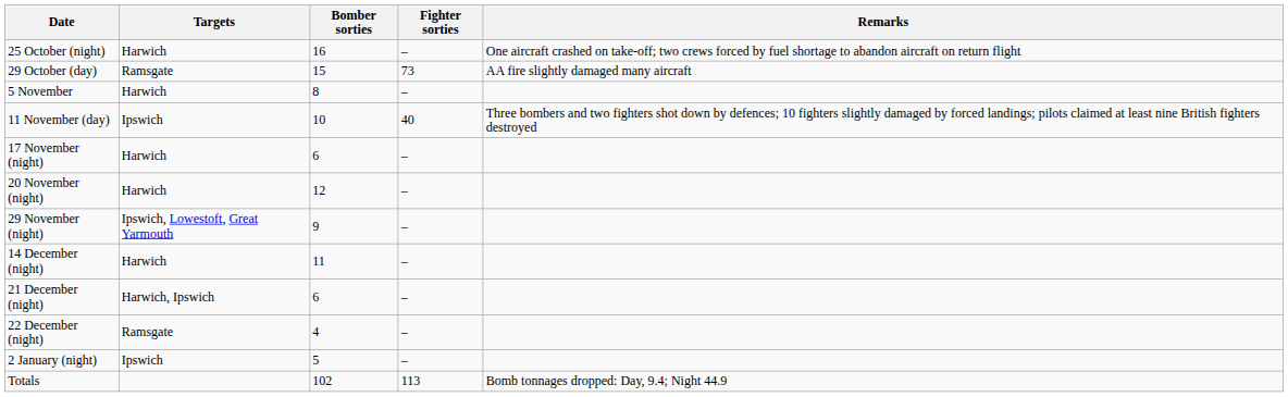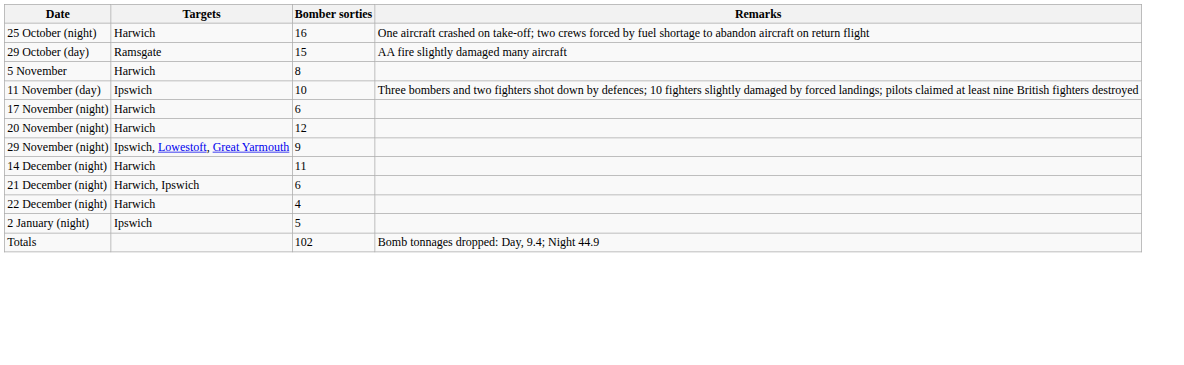 <table class="wikitable">
 <tr>
 <th>Date</th>
 <th>Targets</th>
 <th>Bomber sorties</th>
-<th>Fighter sorties</th>
 <th>Remarks</th>
 </tr>
 <tr>
 <td>25 October (night)</td>
 <td>Harwich</td>
 <td>16</td>
-<td>–</td>
 <td>One aircraft crashed on take-off; two crews forced by fuel shortage to abandon aircraft on return flight</td>
 </tr>
 <tr>
 <td>29 October (day)</td>
 <td>Ramsgate</td>
 <td>15</td>
-<td>73</td>
 <td>AA fire slightly damaged many aircraft</td>
 </tr>
 <tr>
 <td>5 November</td>
 <td>Harwich</td>
 <td>8</td>
-<td>–</td>
 <td></td>
 </tr>
 <tr>
 <td>11 November (day)</td>
 <td>Ipswich</td>
 <td>10</td>
-<td>40</td>
 <td>Three bombers and two fighters shot down by defences; 10 fighters slightly damaged by forced landings; pilots claimed at least nine British fighters destroyed</td>
 </tr>
 <tr>
 <td>17 November (night)</td>
 <td>Harwich</td>
 <td>6</td>
-<td>–</td>
 <td></td>
 </tr>
 <tr>
 <td>20 November (night)</td>
 <td>Harwich</td>
 <td>12</td>
-<td>–</td>
 <td></td>
 </tr>
 <tr>
 <td>29 November (night)</td>
 <td>Ipswich, <a href='#'>Lowestoft</a>, <a href='#'>Great Yarmouth</a></td>
 <td>9</td>
-<td>–</td>
 <td></td>
 </tr>
 <tr>
 <td>14 December (night)</td>
 <td>Harwich</td>
 <td>11</td>
-<td>–</td>
 <td></td>
 </tr>
 <tr>
 <td>21 December (night)</td>
 <td>Harwich, Ipswich</td>
 <td>6</td>
-<td>–</td>
 <td></td>
 </tr>
 <tr>
 <td>22 December (night)</td>
-<td>Ramsgate</td>
+<td>Harwich</td>
 <td>4</td>
-<td>–</td>
 <td></td>
 </tr>
 <tr>
 <td>2 January (night)</td>
 <td>Ipswich</td>
 <td>5</td>
-<td>–</td>
 <td></td>
 </tr>
 <tr>
 <td>Totals</td>
 <td></td>
 <td>102</td>
-<td>113</td>
 <td>Bomb tonnages dropped: Day, 9.4; Night 44.9</td>
 </tr>
 </table>
